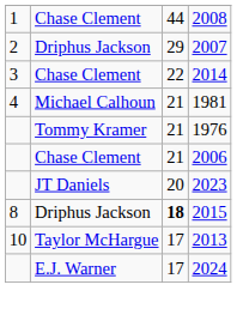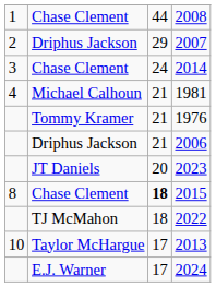 <table class="wikitable">
 <tr>
 </tr>
 <tr>
 <td>1</td>
 <td><a href='#'>Chase Clement</a></td>
 <td>44</td>
 <td><a href='#'>2008</a></td>
 </tr>
 <tr>
 <td>2</td>
 <td><a href='#'>Driphus Jackson</a></td>
 <td>29</td>
 <td><a href='#'>2007</a></td>
 </tr>
 <tr>
 <td>3</td>
 <td><a href='#'>Chase Clement</a></td>
-<td>22</td>
+<td>24</td>
 <td><a href='#'>2014</a></td>
 </tr>
 <tr>
 <td>4</td>
 <td><a href='#'>Michael Calhoun</a></td>
 <td>21</td>
 <td>1981</td>
 </tr>
 <tr>
 <td></td>
 <td><a href='#'>Tommy Kramer</a></td>
 <td>21</td>
 <td>1976</td>
 </tr>
 <tr>
 <td></td>
-<td><a href='#'>Chase Clement</a></td>
+<td>Driphus Jackson</td>
 <td>21</td>
 <td><a href='#'>2006</a></td>
 </tr>
 <tr>
 <td></td>
 <td><a href='#'>JT Daniels</a></td>
 <td>20</td>
 <td><a href='#'>2023</a></td>
 </tr>
 <tr>
 <td>8</td>
-<td>Driphus Jackson</td>
+<td><a href='#'>Chase Clement</a></td>
 <td><strong>18</strong></td>
 <td><a href='#'>2015</a></td>
+</tr>
+<tr>
+<td></td>
+<td>TJ McMahon</td>
+<td>18</td>
+<td><a href='#'>2022</a></td>
 </tr>
 <tr>
 <td>10</td>
 <td><a href='#'>Taylor McHargue</a></td>
 <td>17</td>
 <td><a href='#'>2013</a></td>
 </tr>
 <tr>
 <td></td>
 <td><a href='#'>E.J. Warner</a></td>
 <td>17</td>
 <td><a href='#'>2024</a></td>
 </tr>
 </table>
